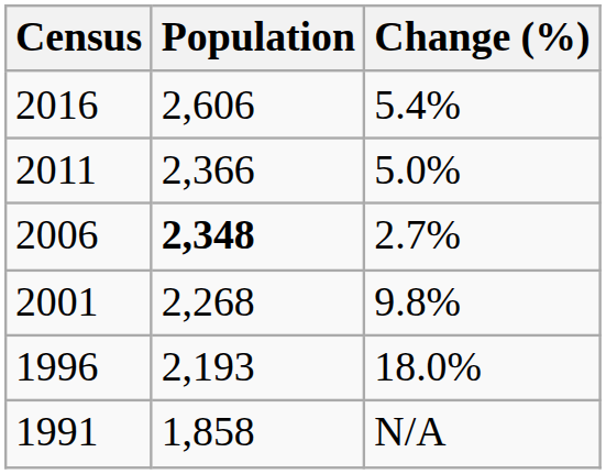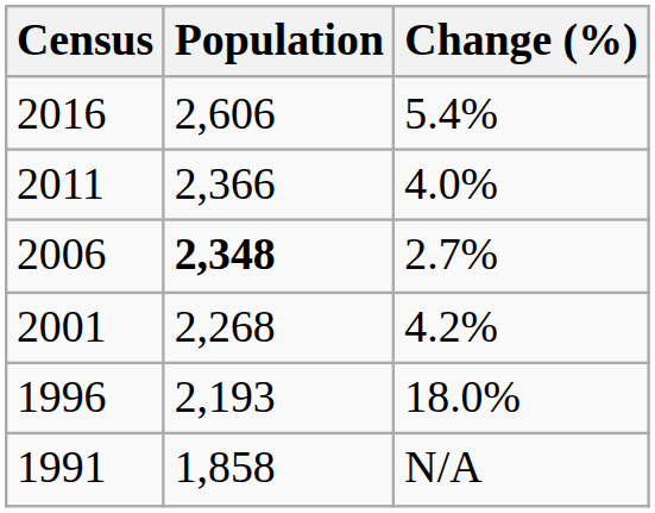 <table class="wikitable">
 <tr>
 <th>Census</th>
 <th>Population</th>
 <th>Change (%)</th>
 </tr>
 <tr>
 <td>2016</td>
 <td>2,606</td>
 <td> 5.4%</td>
 </tr>
 <tr>
 <td>2011</td>
 <td>2,366</td>
-<td> 5.0%</td>
+<td> 4.0%</td>
 </tr>
 <tr>
 <td>2006</td>
 <td><strong>2,348</strong></td>
 <td> 2.7%</td>
 </tr>
 <tr>
 <td>2001</td>
 <td>2,268</td>
-<td> 9.8%</td>
+<td> 4.2%</td>
 </tr>
 <tr>
 <td>1996</td>
 <td>2,193</td>
 <td> 18.0%</td>
 </tr>
 <tr>
 <td>1991</td>
 <td>1,858</td>
 <td>N/A</td>
 </tr>
 </table>
